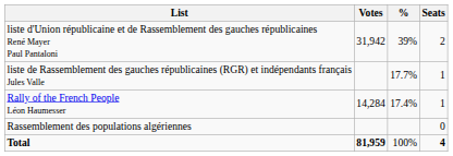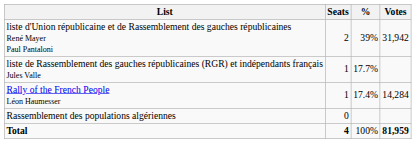 <table class=wikitable style=text-align:right>
 <tr>
 <th>List</th>
+<th>Seats</th>
+<th>%</th>
 <th>Votes</th>
-<th>%</th>
-<th>Seats</th>
 </tr>
 <tr>
 <td align=left>liste d'Union républicaine et de Rassemblement des gauches républicaines<br><small>René Mayer<br>Paul Pantaloni</small></td>
+<td>2</td>
+<td>39%</td>
 <td align=left>31,942</td>
-<td>39%</td>
-<td>2</td>
 </tr>
 <tr>
 <td align=left>liste de Rassemblement des gauches républicaines (RGR) et indépendants français<br><small>Jules Valle</small></td>
+<td>1</td>
+<td>17.7%</td>
 <td align=left></td>
-<td>17.7%</td>
-<td>1</td>
 </tr>
 <tr>
 <td align=left><a href='#'>Rally of the French People</a><br><small>Léon Haumesser</small></td>
+<td>1</td>
+<td>17.4%</td>
 <td align=left>14,284</td>
-<td>17.4%</td>
-<td>1</td>
 </tr>
 <tr>
 <td align=left>Rassemblement des populations algériennes</td>
+<td>0</td>
+<td></td>
 <td align=left></td>
-<td></td>
-<td>0</td>
 </tr>
 <tr>
 <td align=left><strong>Total</strong></td>
+<td><strong>4</strong></td>
+<td>100%</td>
 <td><strong>81,959</strong></td>
-<td>100%</td>
-<td><strong>4</strong></td>
 </tr>
 </table>
